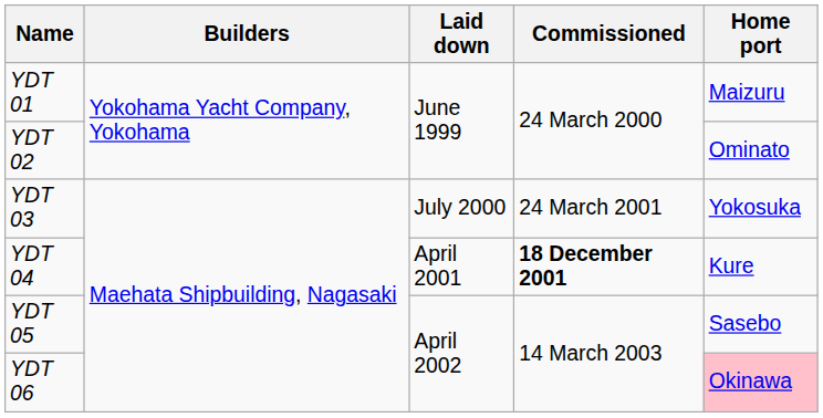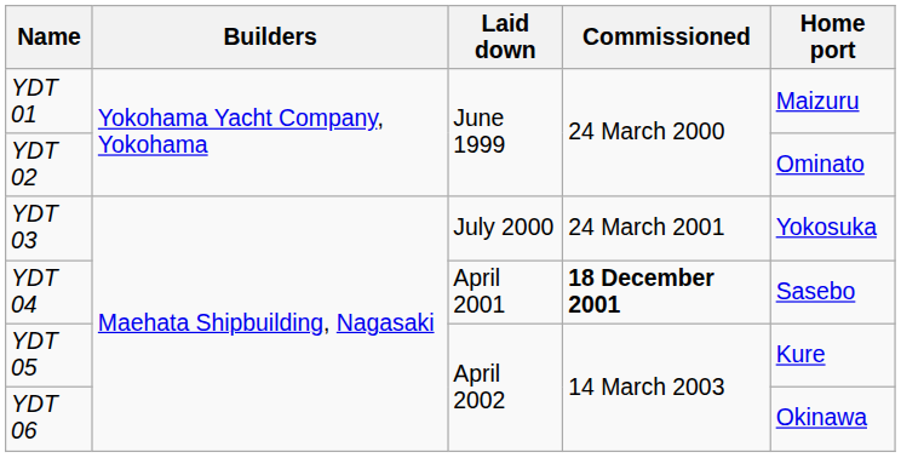 <table class="wikitable">
 <tr>
 <th>Name</th>
 <th>Builders</th>
 <th>Laid down</th>
 <th>Commissioned</th>
 <th>Home port</th>
 </tr>
 <tr>
 <td><em>YDT 01</em></td>
 <td rowspan="2"><a href='#'>Yokohama Yacht Company</a>, <a href='#'>Yokohama</a></td>
 <td rowspan="2">June 1999</td>
 <td rowspan="2">24 March 2000</td>
 <td><a href='#'>Maizuru</a></td>
 </tr>
 <tr>
 <td><em>YDT 02</em></td>
 <td><a href='#'>Ominato</a></td>
 </tr>
 <tr>
 <td><em>YDT 03</em></td>
 <td rowspan="4"><a href='#'>Maehata Shipbuilding</a>, <a href='#'>Nagasaki</a></td>
 <td>July 2000</td>
 <td>24 March 2001</td>
 <td><a href='#'>Yokosuka</a></td>
 </tr>
 <tr>
 <td><em>YDT 04</em></td>
 <td>April 2001</td>
 <td><strong>18 December 2001</strong></td>
-<td><a href='#'>Kure</a></td>
+<td><a href='#'>Sasebo</a></td>
 </tr>
 <tr>
 <td><em>YDT 05</em></td>
 <td rowspan="2">April 2002</td>
 <td rowspan="2">14 March 2003</td>
-<td><a href='#'>Sasebo</a></td>
+<td><a href='#'>Kure</a></td>
 </tr>
 <tr>
 <td><em>YDT 06</em></td>
-<td style="background: pink;"><a href='#'>Okinawa</a></td>
+<td><a href='#'>Okinawa</a></td>
 </tr>
 </table>
